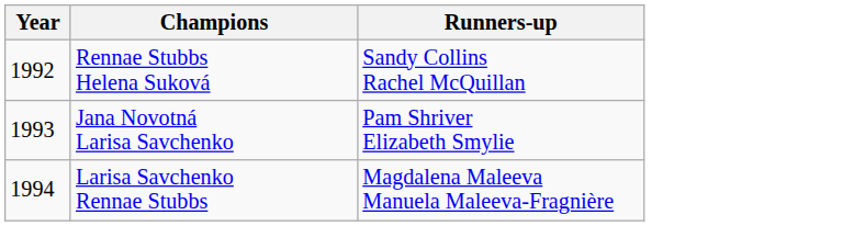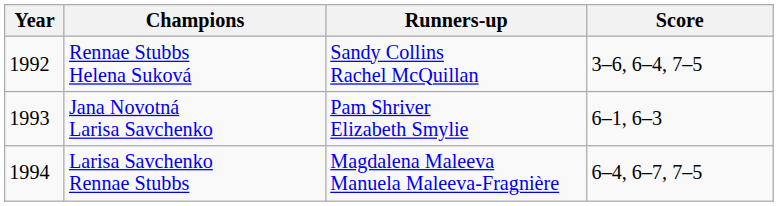 <table class=wikitable>
 <tr>
 <th style="width:40px">Year</th>
 <th style="width:200px">Champions</th>
 <th style="width:200px">Runners-up</th>
+<th style="width:140px" class="unsortable">Score</th>
 </tr>
 <tr>
 <td>1992</td>
 <td> <a href='#'>Rennae Stubbs</a> <br>  <a href='#'>Helena Suková</a></td>
 <td> <a href='#'>Sandy Collins</a> <br>  <a href='#'>Rachel McQuillan</a></td>
+<td>3–6, 6–4, 7–5</td>
 </tr>
 <tr>
 <td>1993</td>
 <td> <a href='#'>Jana Novotná</a> <br>  <a href='#'>Larisa Savchenko</a></td>
 <td> <a href='#'>Pam Shriver</a> <br>  <a href='#'>Elizabeth Smylie</a></td>
+<td>6–1, 6–3</td>
 </tr>
 <tr>
 <td>1994</td>
 <td> <a href='#'>Larisa Savchenko</a> <br>  <a href='#'>Rennae Stubbs</a></td>
 <td> <a href='#'>Magdalena Maleeva</a> <br>  <a href='#'>Manuela Maleeva-Fragnière</a></td>
+<td>6–4, 6–7, 7–5</td>
 </tr>
 </table>
